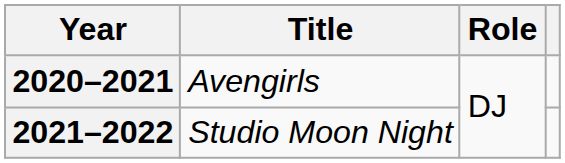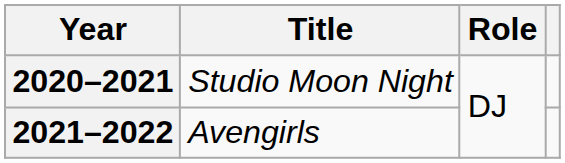 <table class="wikitable plainrowheaders">
 <tr>
 <th scope="col">Year</th>
 <th scope="col">Title</th>
 <th scope="col">Role</th>
 <th scope="col"></th>
 </tr>
 <tr>
 <th scope="row">2020–2021</th>
-<td><em>Avengirls</em></td>
+<td><em>Studio Moon Night</em></td>
 <td rowspan="2">DJ</td>
 <td></td>
 </tr>
 <tr>
 <th scope="row">2021–2022</th>
-<td><em>Studio Moon Night</em></td>
+<td><em>Avengirls</em></td>
 <td></td>
 </tr>
 </table>
